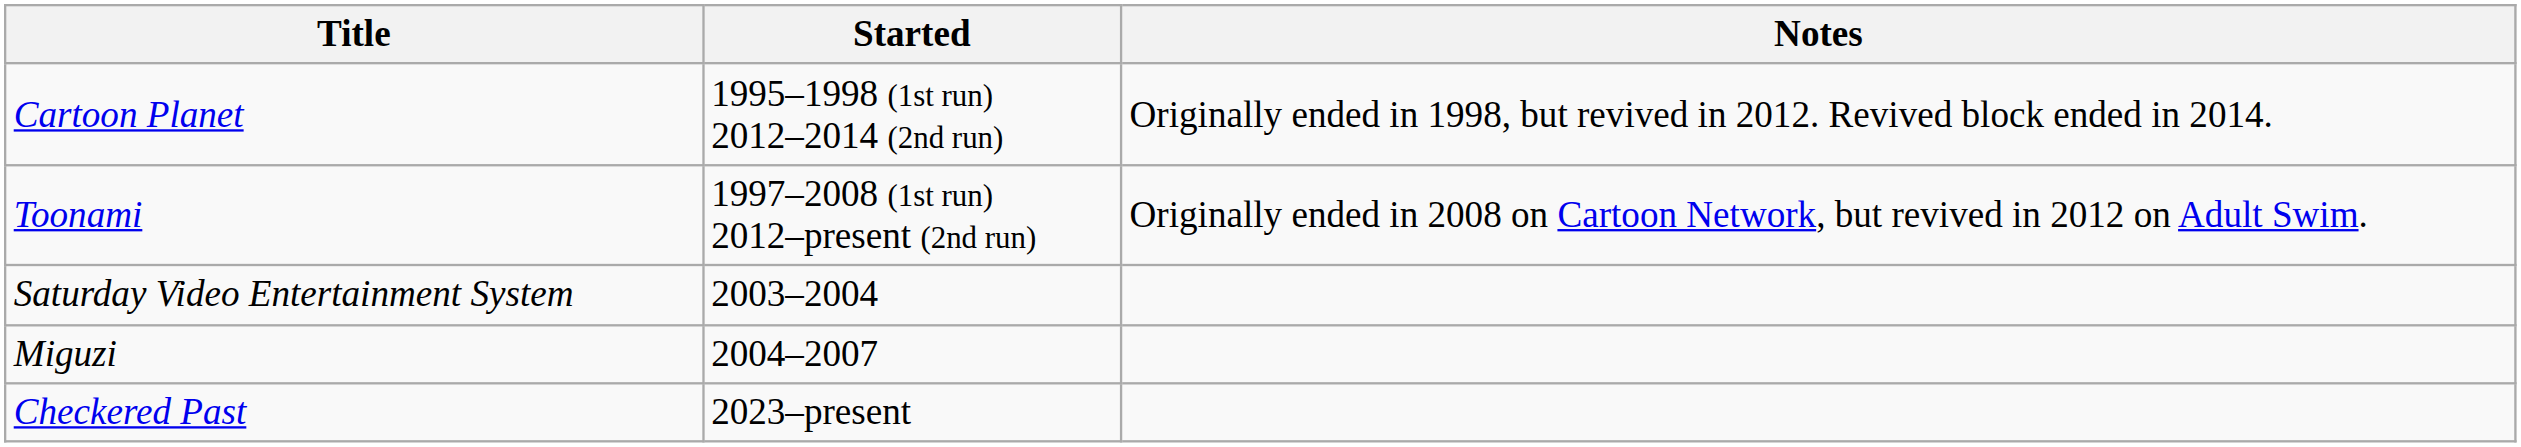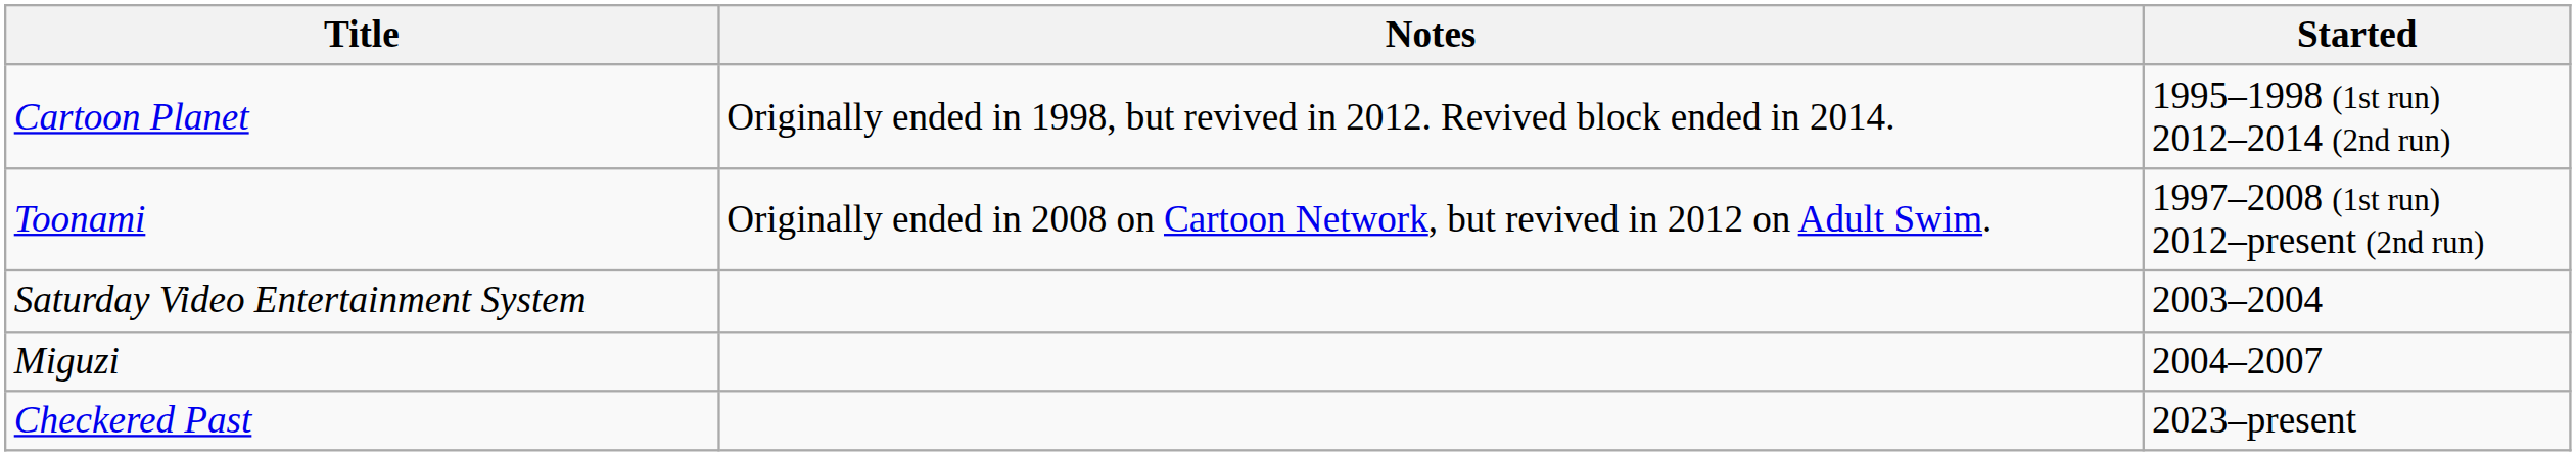 <table class="wikitable sortable" style="width: auto style="width:100%; table-layout: fixed">
 <tr>
 <th width="25%">Title</th>
+<th width="50%">Notes</th>
 <th width="15%">Started</th>
-<th width="50%">Notes</th>
 </tr>
 <tr>
 <td><em><a href='#'>Cartoon Planet</a></em></td>
+<td>Originally ended in 1998, but revived in 2012. Revived block ended in 2014.</td>
 <td>1995–1998 <small>(1st run)</small><br>2012–2014 <small>(2nd run)</small></td>
-<td>Originally ended in 1998, but revived in 2012. Revived block ended in 2014.</td>
 </tr>
 <tr>
 <td><em><a href='#'>Toonami</a></em></td>
+<td>Originally ended in 2008 on <a href='#'>Cartoon Network</a>, but revived in 2012 on <a href='#'>Adult Swim</a>.</td>
 <td>1997–2008 <small>(1st run)</small><br>2012–present <small>(2nd run)</small></td>
-<td>Originally ended in 2008 on <a href='#'>Cartoon Network</a>, but revived in 2012 on <a href='#'>Adult Swim</a>.</td>
 </tr>
 <tr>
 <td><em>Saturday Video Entertainment System</em></td>
+<td></td>
 <td>2003–2004</td>
-<td></td>
 </tr>
 <tr>
 <td><em>Miguzi</em></td>
+<td></td>
 <td>2004–2007</td>
-<td></td>
 </tr>
 <tr>
 <td><em><a href='#'>Checkered Past</a></em></td>
+<td></td>
 <td>2023–present</td>
-<td></td>
 </tr>
 </table>
